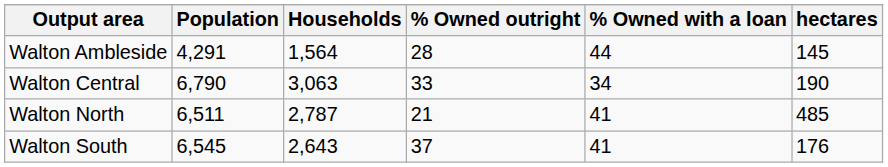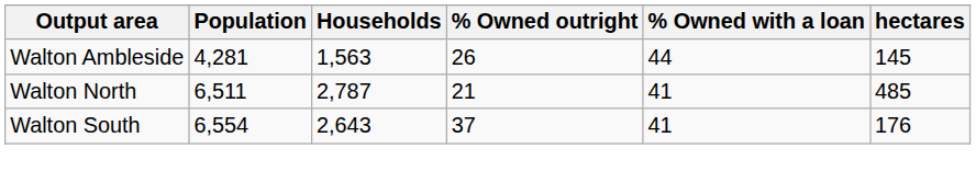 <table class="wikitable">
 <tr>
 </tr>
 <tr>
 <th>Output area</th>
 <th>Population</th>
 <th>Households</th>
 <th>% Owned outright</th>
 <th>% Owned with a loan</th>
 <th>hectares</th>
 </tr>
 <tr>
 <td>Walton Ambleside</td>
-<td>4,291</td>
-<td>1,564</td>
-<td>28</td>
+<td>4,281</td>
+<td>1,563</td>
+<td>26</td>
 <td>44</td>
 <td>145</td>
-</tr>
-<tr>
-<td>Walton Central</td>
-<td>6,790</td>
-<td>3,063</td>
-<td>33</td>
-<td>34</td>
-<td>190</td>
 </tr>
 <tr>
 <td>Walton North</td>
 <td>6,511</td>
 <td>2,787</td>
 <td>21</td>
 <td>41</td>
 <td>485</td>
 </tr>
 <tr>
 <td>Walton South</td>
-<td>6,545</td>
+<td>6,554</td>
 <td>2,643</td>
 <td>37</td>
 <td>41</td>
 <td>176</td>
 </tr>
 </table>
